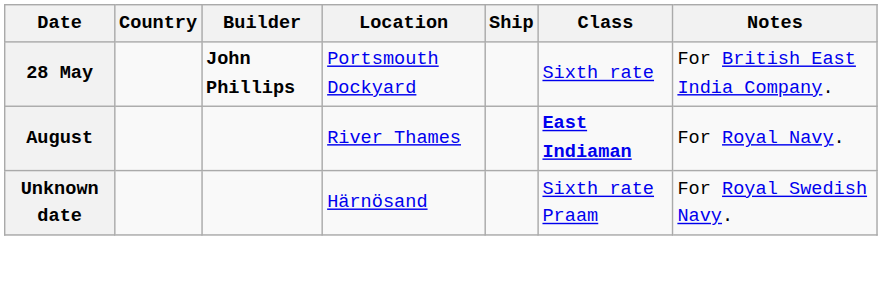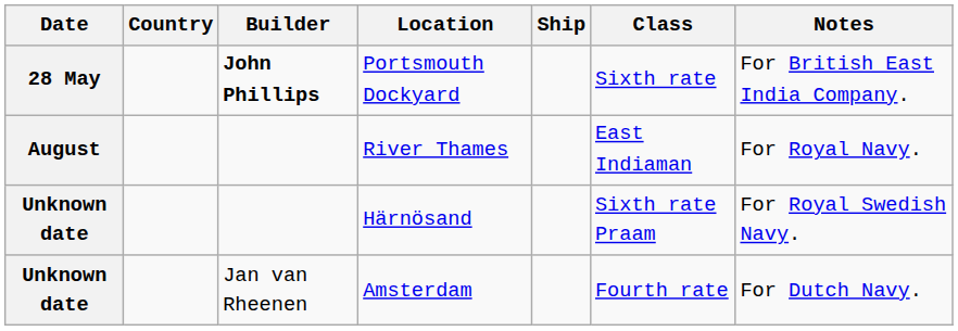 <table class="wikitable sortable" style="font-size:1.00em; line-height:1.5em;">
 <tr>
 <th>Date</th>
 <th>Country</th>
 <th>Builder</th>
 <th>Location</th>
 <th>Ship</th>
 <th>Class</th>
 <th>Notes</th>
 </tr>
 <tr ---->
 <th>28 May</th>
 <td></td>
 <td><strong>John Phillips</strong></td>
 <td><a href='#'>Portsmouth Dockyard</a></td>
 <td><strong></strong></td>
 <td><a href='#'>Sixth rate</a></td>
 <td>For <a href='#'>British East India Company</a>.</td>
 </tr>
 <tr ---->
 <th>August</th>
 <td></td>
 <td></td>
 <td><a href='#'>River Thames</a></td>
 <td><strong></strong></td>
-<td><strong><a href='#'>East Indiaman</a></strong></td>
+<td><a href='#'>East Indiaman</a></td>
 <td>For <a href='#'>Royal Navy</a>.</td>
 </tr>
 <tr ---->
 <th>Unknown date</th>
 <td></td>
 <td></td>
 <td><a href='#'>Härnösand</a></td>
 <td><strong></strong></td>
 <td><a href='#'>Sixth rate</a> <a href='#'>Praam</a></td>
 <td>For <a href='#'>Royal Swedish Navy</a>.</td>
 </tr>
+<tr ---->
+<th>Unknown date</th>
+<td></td>
+<td>Jan van Rheenen</td>
+<td><a href='#'>Amsterdam</a></td>
+<td><strong></strong></td>
+<td><a href='#'>Fourth rate</a></td>
+<td>For <a href='#'>Dutch Navy</a>.</td>
+</tr>
 </table>
